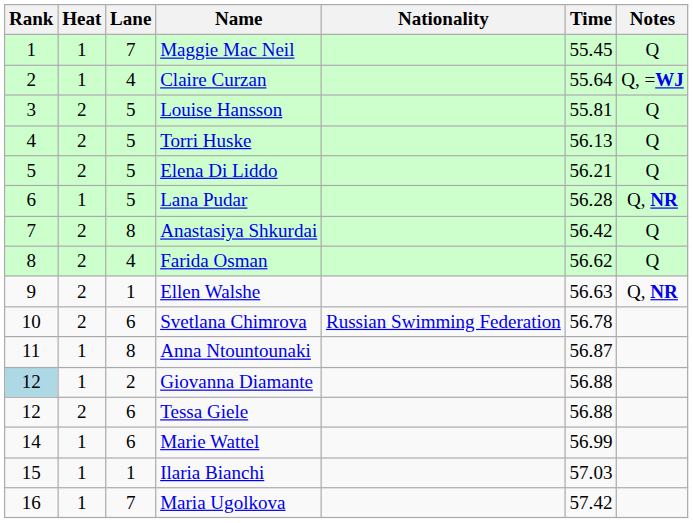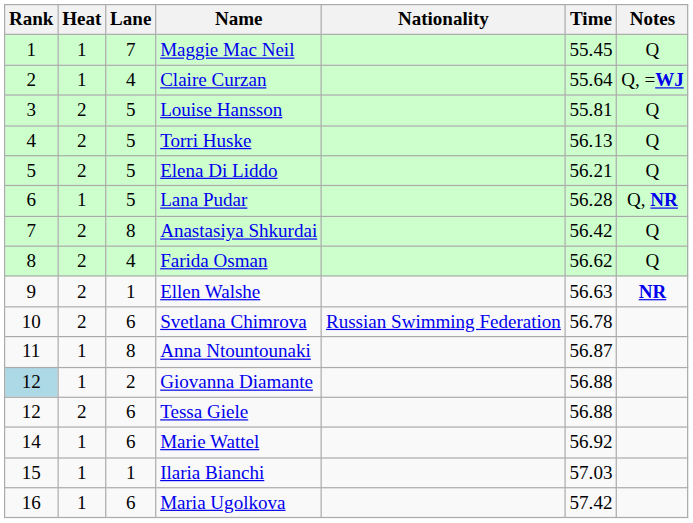 <table class="wikitable sortable" style="text-align:center">
 <tr>
 <th>Rank</th>
 <th>Heat</th>
 <th>Lane</th>
 <th>Name</th>
 <th>Nationality</th>
 <th>Time</th>
 <th>Notes</th>
 </tr>
 <tr bgcolor=ccffcc>
 <td>1</td>
 <td>1</td>
 <td>7</td>
 <td align=left><a href='#'>Maggie Mac Neil</a></td>
 <td align=left></td>
 <td>55.45</td>
 <td>Q</td>
 </tr>
 <tr bgcolor=ccffcc>
 <td>2</td>
 <td>1</td>
 <td>4</td>
 <td align=left><a href='#'>Claire Curzan</a></td>
 <td align=left></td>
 <td>55.64</td>
 <td>Q, =<strong><a href='#'>WJ</a></strong></td>
 </tr>
 <tr bgcolor=ccffcc>
 <td>3</td>
 <td>2</td>
 <td>5</td>
 <td align=left><a href='#'>Louise Hansson</a></td>
 <td align=left></td>
 <td>55.81</td>
 <td>Q</td>
 </tr>
 <tr bgcolor=ccffcc>
 <td>4</td>
 <td>2</td>
 <td>5</td>
 <td align=left><a href='#'>Torri Huske</a></td>
 <td align=left></td>
 <td>56.13</td>
 <td>Q</td>
 </tr>
 <tr bgcolor=ccffcc>
 <td>5</td>
 <td>2</td>
 <td>5</td>
 <td align=left><a href='#'>Elena Di Liddo</a></td>
 <td align=left></td>
 <td>56.21</td>
 <td>Q</td>
 </tr>
 <tr bgcolor=ccffcc>
 <td>6</td>
 <td>1</td>
 <td>5</td>
 <td align=left><a href='#'>Lana Pudar</a></td>
 <td align=left></td>
 <td>56.28</td>
 <td>Q, <strong><a href='#'>NR</a></strong></td>
 </tr>
 <tr bgcolor=ccffcc>
 <td>7</td>
 <td>2</td>
 <td>8</td>
 <td align=left><a href='#'>Anastasiya Shkurdai</a></td>
 <td align=left></td>
 <td>56.42</td>
 <td>Q</td>
 </tr>
 <tr bgcolor=ccffcc>
 <td>8</td>
 <td>2</td>
 <td>4</td>
 <td align=left><a href='#'>Farida Osman</a></td>
 <td align=left></td>
 <td>56.62</td>
 <td>Q</td>
 </tr>
 <tr>
 <td>9</td>
 <td>2</td>
 <td>1</td>
 <td align=left><a href='#'>Ellen Walshe</a></td>
 <td align=left></td>
 <td>56.63</td>
-<td>Q, <strong><a href='#'>NR</a></strong></td>
+<td><strong><a href='#'>NR</a></strong></td>
 </tr>
 <tr>
 <td>10</td>
 <td>2</td>
 <td>6</td>
 <td align=left><a href='#'>Svetlana Chimrova</a></td>
 <td align=left><a href='#'>Russian Swimming Federation</a></td>
 <td>56.78</td>
 <td></td>
 </tr>
 <tr>
 <td>11</td>
 <td>1</td>
 <td>8</td>
 <td align=left><a href='#'>Anna Ntountounaki</a></td>
 <td align=left></td>
 <td>56.87</td>
 <td></td>
 </tr>
 <tr>
 <td style="background: lightblue;">12</td>
 <td>1</td>
 <td>2</td>
 <td align=left><a href='#'>Giovanna Diamante</a></td>
 <td align=left></td>
 <td>56.88</td>
 <td></td>
 </tr>
 <tr>
 <td>12</td>
 <td>2</td>
 <td>6</td>
 <td align=left><a href='#'>Tessa Giele</a></td>
 <td align=left></td>
 <td>56.88</td>
 <td></td>
 </tr>
 <tr>
 <td>14</td>
 <td>1</td>
 <td>6</td>
 <td align=left><a href='#'>Marie Wattel</a></td>
 <td align=left></td>
-<td>56.99</td>
+<td>56.92</td>
 <td></td>
 </tr>
 <tr>
 <td>15</td>
 <td>1</td>
 <td>1</td>
 <td align=left><a href='#'>Ilaria Bianchi</a></td>
 <td align=left></td>
 <td>57.03</td>
 <td></td>
 </tr>
 <tr>
 <td>16</td>
 <td>1</td>
-<td>7</td>
+<td>6</td>
 <td align=left><a href='#'>Maria Ugolkova</a></td>
 <td align=left></td>
 <td>57.42</td>
 <td></td>
 </tr>
 </table>
